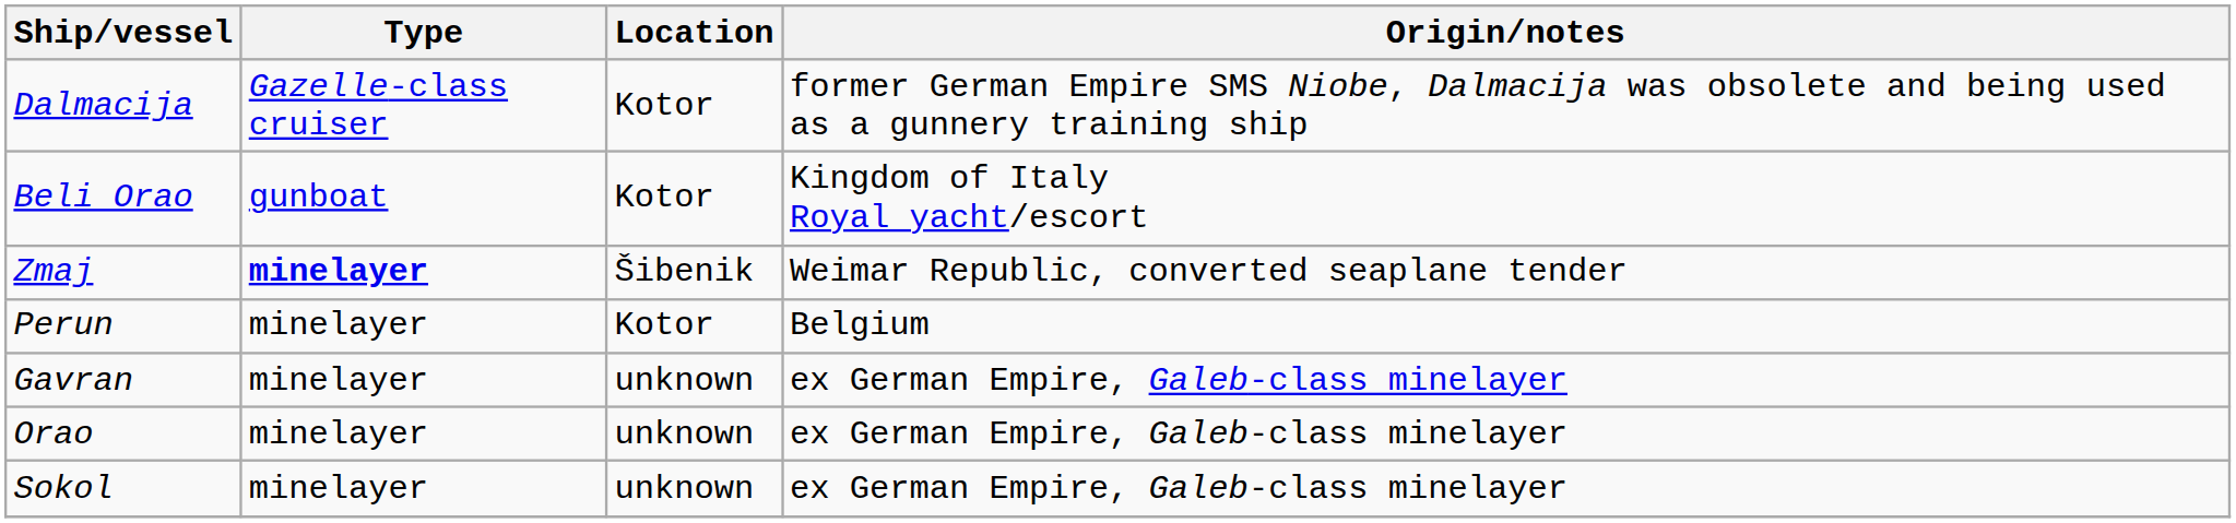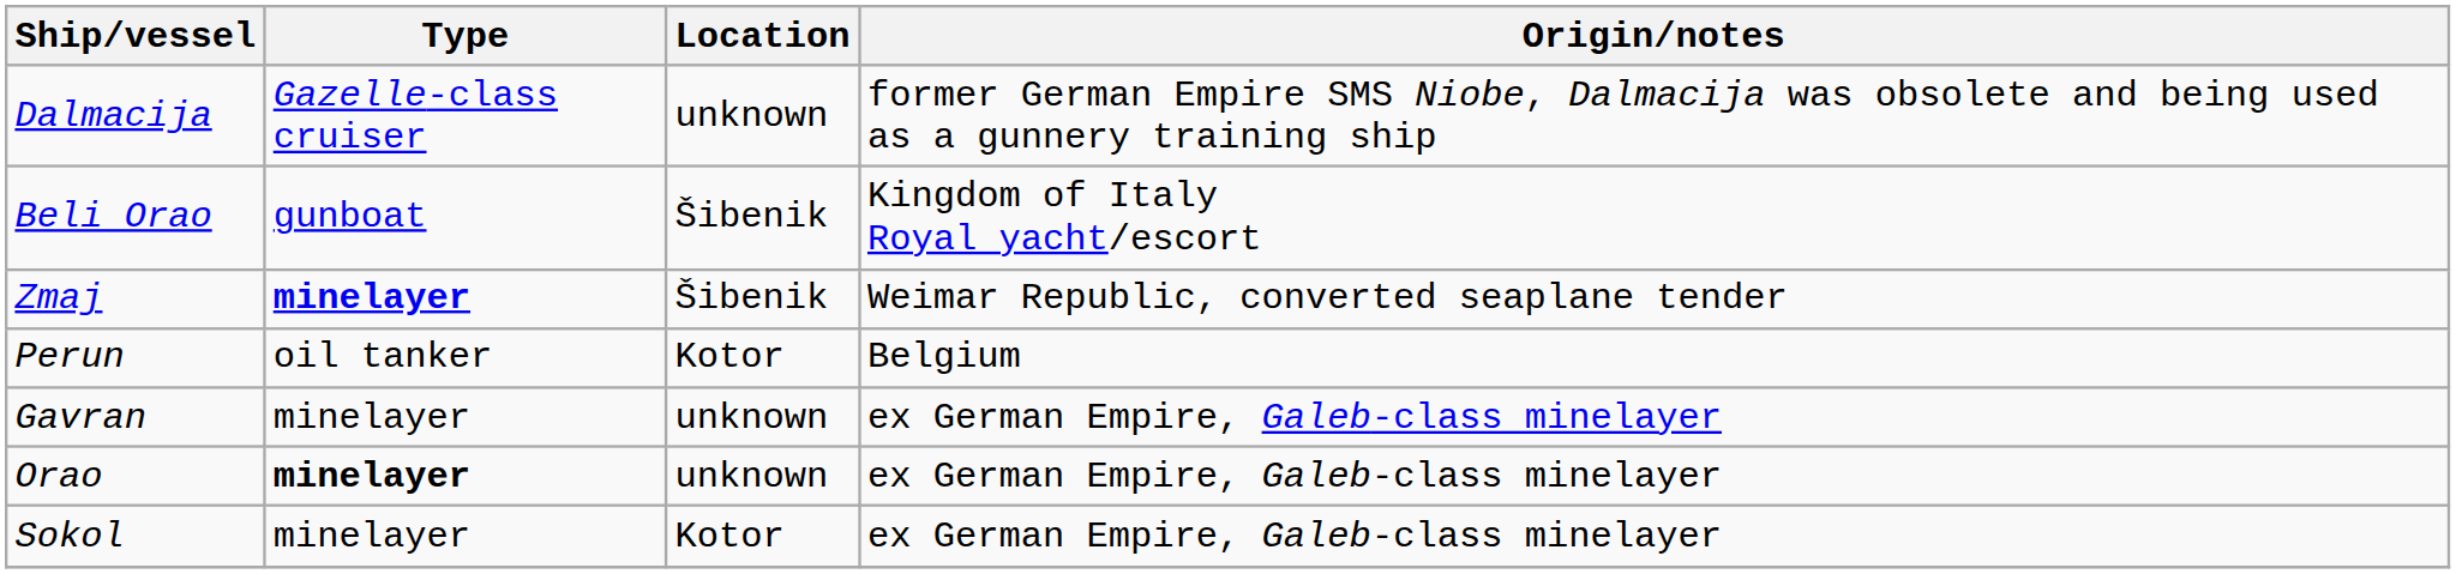 <table class="wikitable">
 <tr>
 <th scope="col">Ship/vessel</th>
 <th scope="col">Type</th>
 <th scope="col">Location</th>
 <th scope="col">Origin/notes</th>
 </tr>
 <tr>
 <td><a href='#'><em>Dalmacija</em></a></td>
 <td><a href='#'><em>Gazelle</em>-class cruiser</a></td>
-<td>Kotor</td>
+<td>unknown</td>
 <td>former German Empire SMS <em>Niobe</em>, <em>Dalmacija</em> was obsolete and being used as a gunnery training ship</td>
 </tr>
 <tr>
 <td><a href='#'><em>Beli Orao</em></a></td>
 <td><a href='#'>gunboat</a></td>
-<td>Kotor</td>
+<td>Šibenik</td>
 <td>Kingdom of Italy<br><a href='#'>Royal yacht</a>/escort</td>
 </tr>
 <tr>
 <td><a href='#'><em>Zmaj</em></a></td>
 <td><strong><a href='#'>minelayer</a></strong></td>
 <td>Šibenik</td>
 <td>Weimar Republic, converted seaplane tender</td>
 </tr>
 <tr>
 <td><em>Perun</em></td>
-<td>minelayer</td>
+<td>oil tanker</td>
 <td>Kotor</td>
 <td>Belgium</td>
 </tr>
 <tr>
 <td><em>Gavran</em></td>
 <td>minelayer</td>
 <td>unknown</td>
 <td>ex German Empire, <a href='#'><em>Galeb</em>-class minelayer</a></td>
 </tr>
 <tr>
 <td><em>Orao</em></td>
-<td>minelayer</td>
+<td><strong>minelayer</strong></td>
 <td>unknown</td>
 <td>ex German Empire, <em>Galeb</em>-class minelayer</td>
 </tr>
 <tr>
 <td><em>Sokol</em></td>
 <td>minelayer</td>
-<td>unknown</td>
+<td>Kotor</td>
 <td>ex German Empire, <em>Galeb</em>-class minelayer</td>
 </tr>
 <tr>
 </tr>
 </table>
